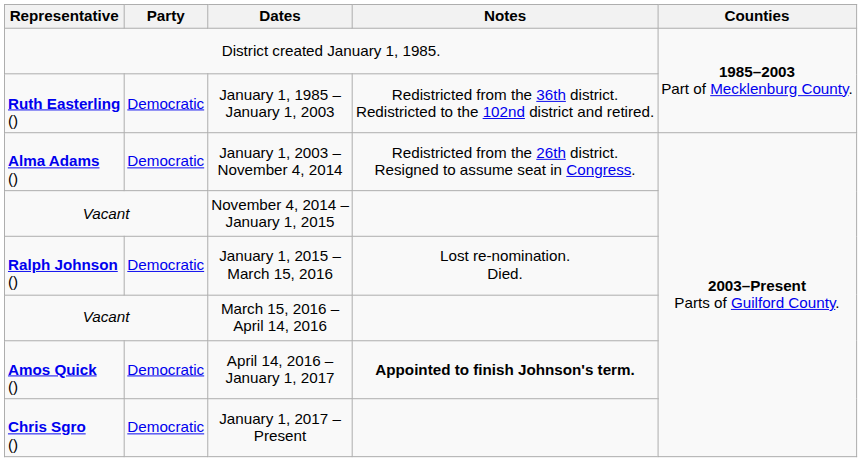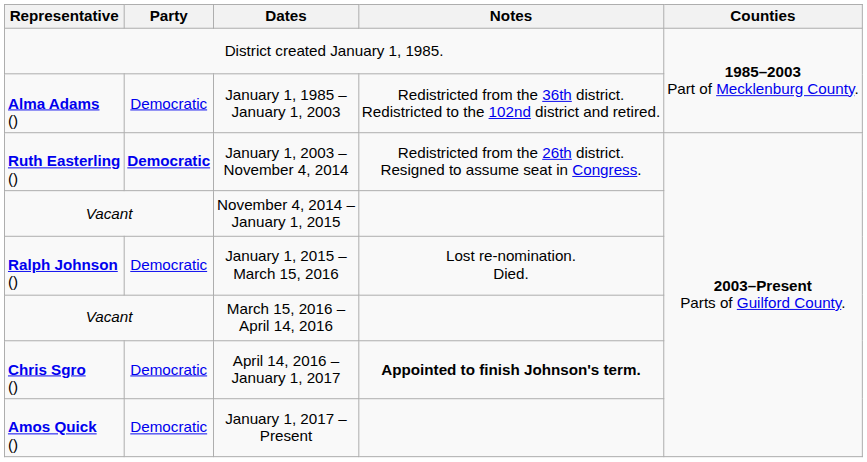 <table class=wikitable style="text-align:center">
 <tr>
 <th>Representative</th>
 <th>Party</th>
 <th>Dates</th>
 <th>Notes</th>
 <th>Counties</th>
 </tr>
 <tr style="height:3em">
 <td colspan=4>District created January 1, 1985.</td>
 <td rowspan=2><strong>1985–2003</strong> <br> Part of <a href='#'>Mecklenburg County</a>.</td>
 </tr>
 <tr style="height:3em">
-<td align=left><br><strong><a href='#'>Ruth Easterling</a></strong><br>()</td>
+<td align=left><br><strong><a href='#'>Alma Adams</a></strong><br>()</td>
 <td><a href='#'>Democratic</a></td>
 <td nowrap>January 1, 1985 – <br> January 1, 2003</td>
 <td>Redistricted from the <a href='#'>36th</a> district. <br> Redistricted to the <a href='#'>102nd</a> district and retired.</td>
 </tr>
 <tr style="height:3em">
-<td align=left><br><strong><a href='#'>Alma Adams</a></strong><br>()</td>
-<td><a href='#'>Democratic</a></td>
+<td align=left><br><strong><a href='#'>Ruth Easterling</a></strong><br>()</td>
+<td><strong><a href='#'>Democratic</a></strong></td>
 <td nowrap>January 1, 2003 – <br> November 4, 2014</td>
 <td>Redistricted from the <a href='#'>26th</a> district. <br> Resigned to assume seat in <a href='#'>Congress</a>.</td>
 <td rowspan=6><strong>2003–Present</strong> <br> Parts of <a href='#'>Guilford County</a>.<br></td>
 </tr>
 <tr style="height:3em">
 <td colspan=2><em>Vacant</em></td>
 <td nowrap>November 4, 2014 – <br> January 1, 2015</td>
 <td></td>
 </tr>
 <tr style="height:3em">
 <td align=left><br><strong><a href='#'>Ralph Johnson</a></strong><br>()</td>
 <td><a href='#'>Democratic</a></td>
 <td nowrap>January 1, 2015 – <br> March 15, 2016</td>
 <td>Lost re-nomination. <br> Died.</td>
 </tr>
 <tr style="height:3em">
 <td colspan=2><em>Vacant</em></td>
 <td nowrap>March 15, 2016 – <br> April 14, 2016</td>
 <td></td>
 </tr>
 <tr style="height:3em">
-<td align=left><br><strong><a href='#'>Amos Quick</a></strong><br>()</td>
+<td align=left><br><strong><a href='#'>Chris Sgro</a></strong><br>()</td>
 <td><a href='#'>Democratic</a></td>
 <td nowrap>April 14, 2016 – <br> January 1, 2017</td>
 <td><strong>Appointed to finish Johnson's term.</strong></td>
 </tr>
 <tr style="height:3em">
-<td align=left><br><strong><a href='#'>Chris Sgro</a></strong><br>()</td>
+<td align=left><br><strong><a href='#'>Amos Quick</a></strong><br>()</td>
 <td><a href='#'>Democratic</a></td>
 <td nowrap>January 1, 2017 – <br> Present</td>
 <td></td>
 </tr>
 </table>
